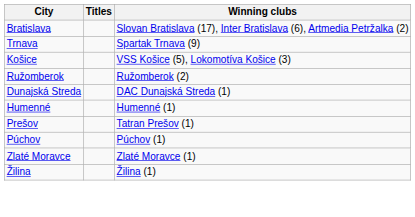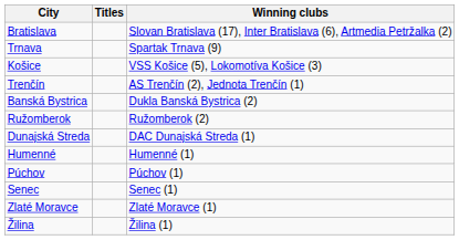 <table class="wikitable">
 <tr>
 <th>City</th>
 <th>Titles</th>
 <th>Winning clubs</th>
 </tr>
 <tr>
 <td> <a href='#'>Bratislava</a></td>
 <td></td>
 <td><a href='#'>Slovan Bratislava</a> (17), <a href='#'>Inter Bratislava</a> (6), <a href='#'>Artmedia Petržalka</a> (2)</td>
 </tr>
 <tr>
 <td> <a href='#'>Trnava</a></td>
 <td></td>
 <td><a href='#'>Spartak Trnava</a> (9)</td>
 </tr>
 <tr>
 <td> <a href='#'>Košice</a></td>
 <td></td>
 <td><a href='#'>VSS Košice</a> (5), <a href='#'>Lokomotíva Košice</a> (3)</td>
 </tr>
 <tr>
+<td> <a href='#'>Trenčín</a></td>
+<td></td>
+<td><a href='#'>AS Trenčín</a> (2), <a href='#'>Jednota Trenčín</a> (1)</td>
+</tr>
+<tr>
+<td> <a href='#'>Banská Bystrica</a></td>
+<td></td>
+<td><a href='#'>Dukla Banská Bystrica</a> (2)</td>
+</tr>
+<tr>
 <td> <a href='#'>Ružomberok</a></td>
 <td></td>
 <td><a href='#'>Ružomberok</a> (2)</td>
 </tr>
 <tr>
 <td> <a href='#'>Dunajská Streda</a></td>
 <td></td>
 <td><a href='#'>DAC Dunajská Streda</a> (1)</td>
 </tr>
 <tr>
 <td> <a href='#'>Humenné</a></td>
 <td></td>
 <td><a href='#'>Humenné</a> (1)</td>
 </tr>
 <tr>
-<td> <a href='#'>Prešov</a></td>
-<td></td>
-<td><a href='#'>Tatran Prešov</a> (1)</td>
-</tr>
-<tr>
 <td> <a href='#'>Púchov</a></td>
 <td></td>
 <td><a href='#'>Púchov</a> (1)</td>
+</tr>
+<tr>
+<td> <a href='#'>Senec</a></td>
+<td></td>
+<td><a href='#'>Senec</a> (1)</td>
 </tr>
 <tr>
 <td> <a href='#'>Zlaté Moravce</a></td>
 <td></td>
 <td><a href='#'>Zlaté Moravce</a> (1)</td>
 </tr>
 <tr>
 <td> <a href='#'>Žilina</a></td>
 <td></td>
 <td><a href='#'>Žilina</a> (1)</td>
 </tr>
 </table>
